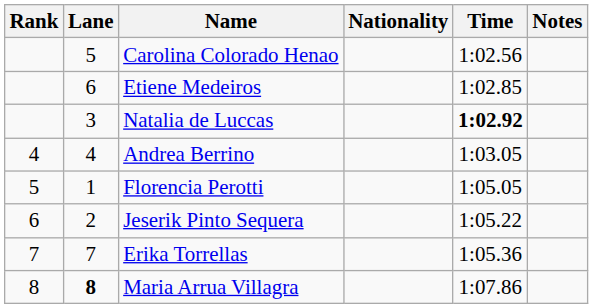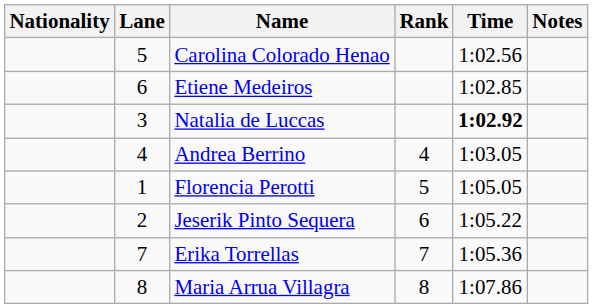 <table class="wikitable sortable" style="text-align:center">
 <tr>
-<th>Rank</th>
+<th>Nationality</th>
 <th>Lane</th>
 <th>Name</th>
-<th>Nationality</th>
+<th>Rank</th>
 <th>Time</th>
 <th>Notes</th>
 </tr>
 <tr>
-<td></td>
+<td align=left></td>
 <td>5</td>
 <td align=left><a href='#'>Carolina Colorado Henao</a></td>
-<td align=left></td>
+<td></td>
 <td>1:02.56</td>
 <td></td>
 </tr>
 <tr>
-<td></td>
+<td align=left></td>
 <td>6</td>
 <td align=left><a href='#'>Etiene Medeiros</a></td>
-<td align=left></td>
+<td></td>
 <td>1:02.85</td>
 <td></td>
 </tr>
 <tr>
-<td></td>
+<td align=left></td>
 <td>3</td>
 <td align=left><a href='#'>Natalia de Luccas</a></td>
-<td align=left></td>
+<td></td>
 <td><strong>1:02.92</strong></td>
 <td></td>
 </tr>
 <tr>
-<td>4</td>
+<td align=left></td>
 <td>4</td>
 <td align=left><a href='#'>Andrea Berrino</a></td>
-<td align=left></td>
+<td>4</td>
 <td>1:03.05</td>
 <td></td>
 </tr>
 <tr>
-<td>5</td>
+<td align=left></td>
 <td>1</td>
 <td align=left><a href='#'>Florencia Perotti</a></td>
-<td align=left></td>
+<td>5</td>
 <td>1:05.05</td>
 <td></td>
 </tr>
 <tr>
-<td>6</td>
+<td align=left></td>
 <td>2</td>
 <td align=left><a href='#'>Jeserik Pinto Sequera</a></td>
-<td align=left></td>
+<td>6</td>
 <td>1:05.22</td>
 <td></td>
 </tr>
 <tr>
-<td>7</td>
+<td align=left></td>
 <td>7</td>
 <td align=left><a href='#'>Erika Torrellas</a></td>
-<td align=left></td>
+<td>7</td>
 <td>1:05.36</td>
 <td></td>
 </tr>
 <tr>
+<td align=left></td>
 <td>8</td>
-<td><strong>8</strong></td>
 <td align=left><a href='#'>Maria Arrua Villagra</a></td>
-<td align=left></td>
+<td>8</td>
 <td>1:07.86</td>
 <td></td>
 </tr>
 </table>
